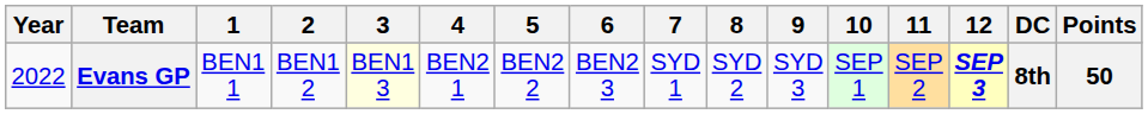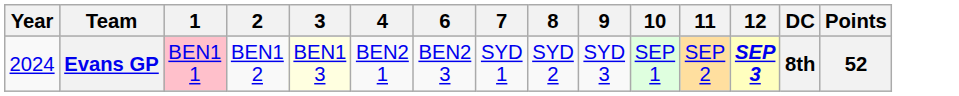 <table class="wikitable" style="text-align:center; font-size:85%">
 <tr>
 <th>Year</th>
 <th>Team</th>
 <th>1</th>
 <th>2</th>
 <th>3</th>
 <th>4</th>
-<th>5</th>
 <th>6</th>
 <th>7</th>
 <th>8</th>
 <th>9</th>
 <th>10</th>
 <th>11</th>
 <th>12</th>
 <th>DC</th>
 <th>Points</th>
 </tr>
 <tr>
-<td><a href='#'>2022</a></td>
+<td><a href='#'>2024</a></td>
 <th nowrap><a href='#'>Evans GP</a></th>
-<td><a href='#'>BEN1<br>1</a></td>
+<td style="background: pink;"><a href='#'>BEN1<br>1</a></td>
 <td><a href='#'>BEN1<br>2</a></td>
 <td style="background: lightyellow;"><a href='#'>BEN1<br>3</a></td>
 <td><a href='#'>BEN2<br>1</a></td>
-<td><a href='#'>BEN2<br>2</a></td>
 <td><a href='#'>BEN2<br>3</a></td>
 <td><a href='#'>SYD<br>1</a></td>
 <td><a href='#'>SYD<br>2</a></td>
 <td><a href='#'>SYD<br>3</a></td>
 <td style="background:#dfffdf"><a href='#'>SEP<br>1</a><br></td>
 <td style="background:#ffdf9f"><a href='#'>SEP<br>2</a><br></td>
 <td style="background:#ffffbf"><strong><em><a href='#'>SEP<br>3</a></em></strong><br></td>
 <th>8th</th>
-<th>50</th>
+<th>52</th>
 </tr>
 </table>
